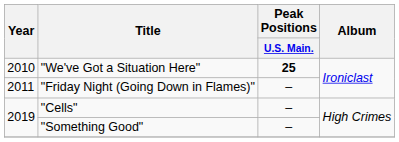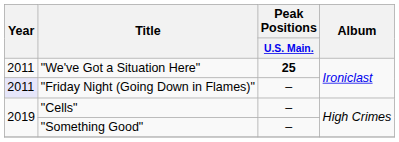 <table class="wikitable">
 <tr>
 <th rowspan="2">Year</th>
 <th rowspan="2">Title</th>
 <th colspan="1">Peak Positions</th>
 <th rowspan="2">Album</th>
 </tr>
 <tr>
 <th style="width:40px;"><small><a href='#'>U.S. Main.</a></small></th>
 </tr>
 <tr>
-<td rowspan="1">2010</td>
+<td rowspan="1">2011</td>
 <td>"We've Got a Situation Here"</td>
 <td style="text-align:center;"><strong>25</strong></td>
 <td rowspan="2"><em><a href='#'>Ironiclast</a></em></td>
 </tr>
 <tr>
-<td rowspan="1">2011</td>
+<td rowspan="1" style="background: lavender;">2011</td>
 <td>"Friday Night (Going Down in Flames)"</td>
 <td align="center">–</td>
 </tr>
 <tr>
 <td rowspan="2">2019</td>
 <td>"Cells"</td>
 <td align="center">–</td>
 <td rowspan="2"><em>High Crimes</em></td>
 </tr>
 <tr>
 <td>"Something Good"</td>
 <td align="center">–</td>
 </tr>
 <tr>
 </tr>
 </table>
